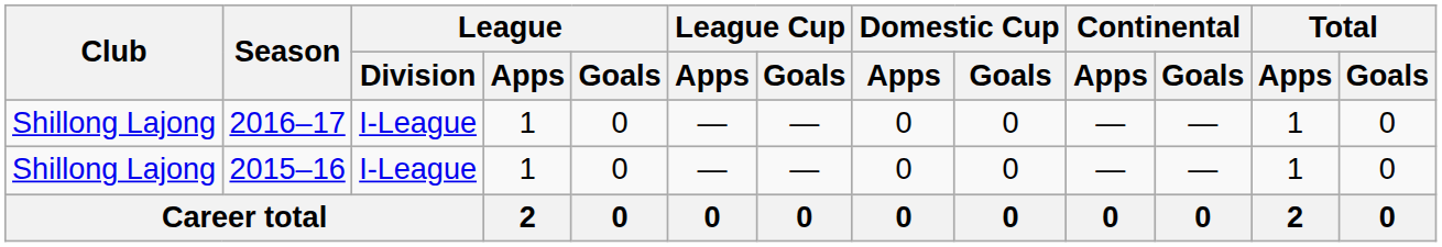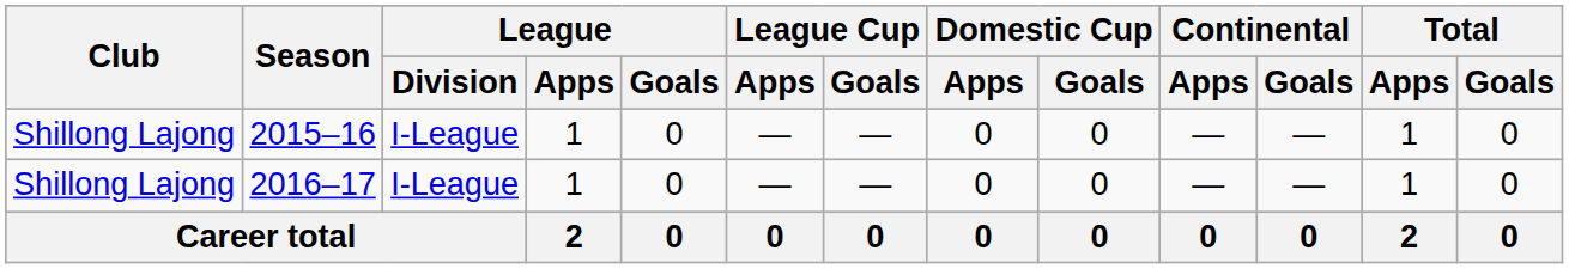 <table class="wikitable" style="text-align: center;">
 <tr>
 <th rowspan="2">Club</th>
 <th rowspan="2">Season</th>
 <th colspan="3">League</th>
 <th colspan="2">League Cup</th>
 <th colspan="2">Domestic Cup</th>
 <th colspan="2">Continental</th>
 <th colspan="2">Total</th>
 </tr>
 <tr>
 <th>Division</th>
 <th>Apps</th>
 <th>Goals</th>
 <th>Apps</th>
 <th>Goals</th>
 <th>Apps</th>
 <th>Goals</th>
 <th>Apps</th>
 <th>Goals</th>
 <th>Apps</th>
 <th>Goals</th>
 </tr>
 <tr>
 <td rowspan="1"><a href='#'>Shillong Lajong</a></td>
-<td><a href='#'>2016–17</a></td>
+<td><a href='#'>2015–16</a></td>
 <td><a href='#'>I-League</a></td>
 <td>1</td>
 <td>0</td>
 <td>—</td>
 <td>—</td>
 <td>0</td>
 <td>0</td>
 <td>—</td>
 <td>—</td>
 <td>1</td>
 <td>0</td>
 </tr>
 <tr>
 <td rowspan="1"><a href='#'>Shillong Lajong</a></td>
-<td><a href='#'>2015–16</a></td>
+<td><a href='#'>2016–17</a></td>
 <td><a href='#'>I-League</a></td>
 <td>1</td>
 <td>0</td>
 <td>—</td>
 <td>—</td>
 <td>0</td>
 <td>0</td>
 <td>—</td>
 <td>—</td>
 <td>1</td>
 <td>0</td>
 </tr>
 <tr>
 <th colspan="3">Career total</th>
 <th>2</th>
 <th>0</th>
 <th>0</th>
 <th>0</th>
 <th>0</th>
 <th>0</th>
 <th>0</th>
 <th>0</th>
 <th>2</th>
 <th>0</th>
 </tr>
 </table>
